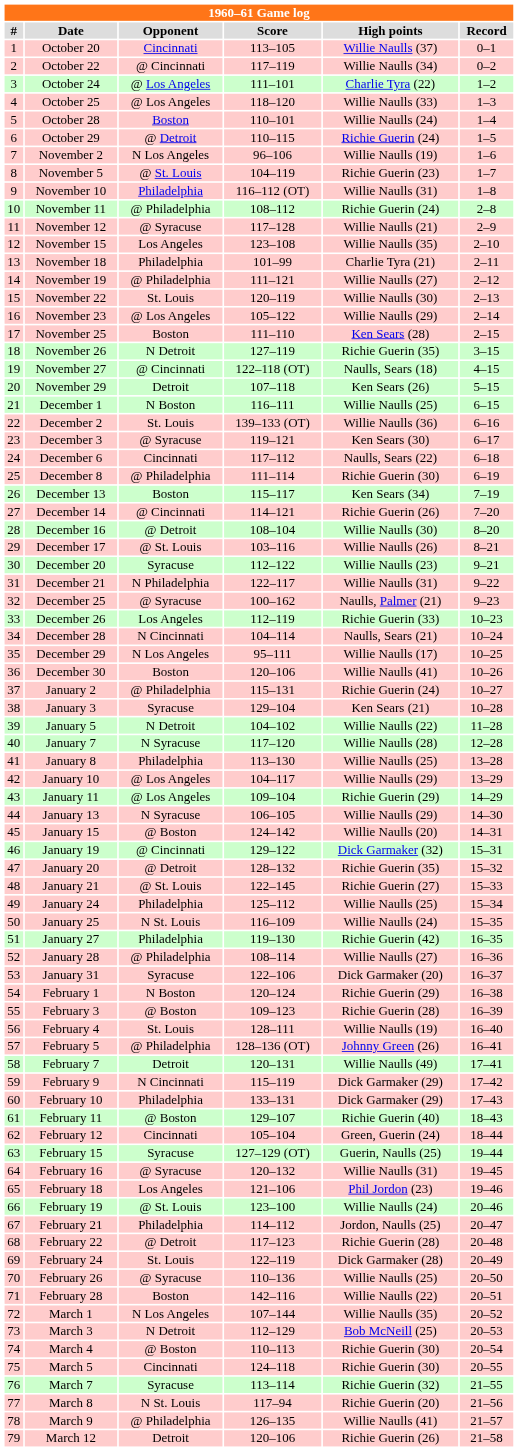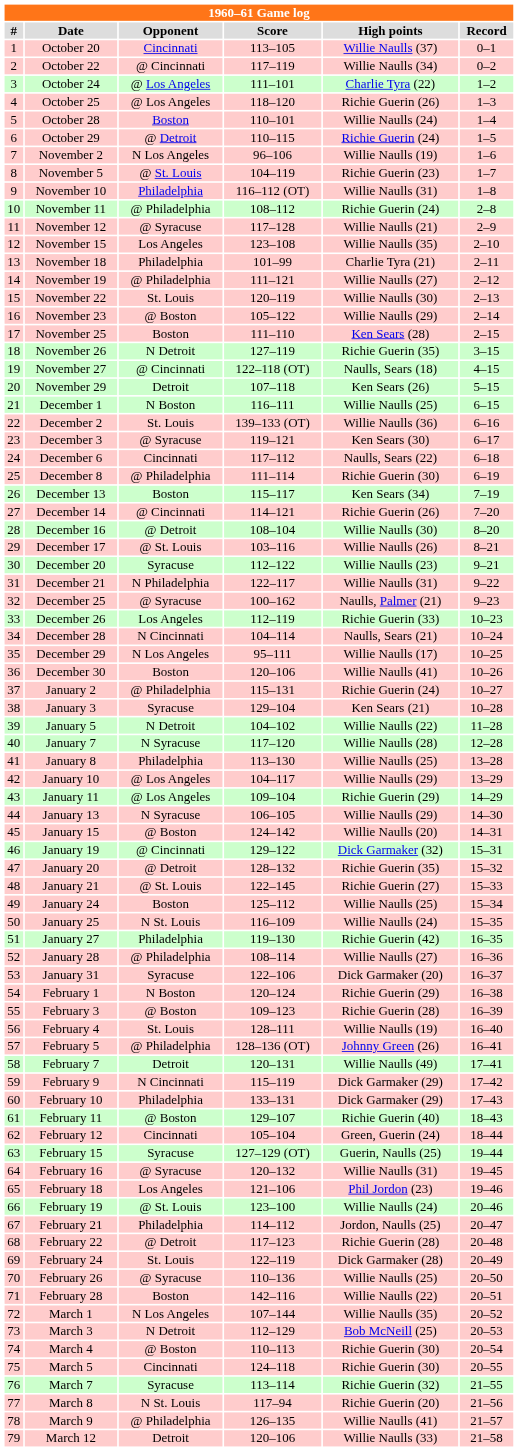 <table class="toccolours collapsible" width=50% style="clear:both; margin:1.5em auto; text-align:center">
 <tr>
 <th colspan=11 style="background:#FF7518; color:white;">1960–61 Game log</th>
 </tr>
 <tr align="center" bgcolor="#dddddd">
 <td><strong>#</strong></td>
 <td><strong>Date</strong></td>
 <td><strong>Opponent</strong></td>
 <td><strong>Score</strong></td>
 <td><strong>High points</strong></td>
 <td><strong>Record</strong></td>
 </tr>
 <tr align="center" bgcolor="ffcccc">
 <td>1</td>
 <td>October 20</td>
 <td><a href='#'>Cincinnati</a></td>
 <td>113–105</td>
 <td><a href='#'>Willie Naulls</a> (37)</td>
 <td>0–1</td>
 </tr>
 <tr align="center" bgcolor="ffcccc">
 <td>2</td>
 <td>October 22</td>
 <td>@ Cincinnati</td>
 <td>117–119</td>
 <td>Willie Naulls (34)</td>
 <td>0–2</td>
 </tr>
 <tr align="center" bgcolor="ccffcc">
 <td>3</td>
 <td>October 24</td>
 <td>@ <a href='#'>Los Angeles</a></td>
 <td>111–101</td>
 <td><a href='#'>Charlie Tyra</a> (22)</td>
 <td>1–2</td>
 </tr>
 <tr align="center" bgcolor="ffcccc">
 <td>4</td>
 <td>October 25</td>
 <td>@ Los Angeles</td>
 <td>118–120</td>
-<td>Willie Naulls (33)</td>
+<td>Richie Guerin (26)</td>
 <td>1–3</td>
 </tr>
 <tr align="center" bgcolor="ffcccc">
 <td>5</td>
 <td>October 28</td>
 <td><a href='#'>Boston</a></td>
 <td>110–101</td>
 <td>Willie Naulls (24)</td>
 <td>1–4</td>
 </tr>
 <tr align="center" bgcolor="ffcccc">
 <td>6</td>
 <td>October 29</td>
 <td>@ <a href='#'>Detroit</a></td>
 <td>110–115</td>
 <td><a href='#'>Richie Guerin</a> (24)</td>
 <td>1–5</td>
 </tr>
 <tr align="center" bgcolor="ffcccc">
 <td>7</td>
 <td>November 2</td>
 <td>N Los Angeles</td>
 <td>96–106</td>
 <td>Willie Naulls (19)</td>
 <td>1–6</td>
 </tr>
 <tr align="center" bgcolor="ffcccc">
 <td>8</td>
 <td>November 5</td>
 <td>@ <a href='#'>St. Louis</a></td>
 <td>104–119</td>
 <td>Richie Guerin (23)</td>
 <td>1–7</td>
 </tr>
 <tr align="center" bgcolor="ffcccc">
 <td>9</td>
 <td>November 10</td>
 <td><a href='#'>Philadelphia</a></td>
 <td>116–112 (OT)</td>
 <td>Willie Naulls (31)</td>
 <td>1–8</td>
 </tr>
 <tr align="center" bgcolor="ccffcc">
 <td>10</td>
 <td>November 11</td>
 <td>@ Philadelphia</td>
 <td>108–112</td>
 <td>Richie Guerin (24)</td>
 <td>2–8</td>
 </tr>
 <tr align="center" bgcolor="ffcccc">
 <td>11</td>
 <td>November 12</td>
 <td>@ Syracuse</td>
 <td>117–128</td>
 <td>Willie Naulls (21)</td>
 <td>2–9</td>
 </tr>
 <tr align="center" bgcolor="ffcccc">
 <td>12</td>
 <td>November 15</td>
 <td>Los Angeles</td>
 <td>123–108</td>
 <td>Willie Naulls (35)</td>
 <td>2–10</td>
 </tr>
 <tr align="center" bgcolor="ffcccc">
 <td>13</td>
 <td>November 18</td>
 <td>Philadelphia</td>
 <td>101–99</td>
 <td>Charlie Tyra (21)</td>
 <td>2–11</td>
 </tr>
 <tr align="center" bgcolor="ffcccc">
 <td>14</td>
 <td>November 19</td>
 <td>@ Philadelphia</td>
 <td>111–121</td>
 <td>Willie Naulls (27)</td>
 <td>2–12</td>
 </tr>
 <tr align="center" bgcolor="ffcccc">
 <td>15</td>
 <td>November 22</td>
 <td>St. Louis</td>
 <td>120–119</td>
 <td>Willie Naulls (30)</td>
 <td>2–13</td>
 </tr>
 <tr align="center" bgcolor="ffcccc">
 <td>16</td>
 <td>November 23</td>
-<td>@ Los Angeles</td>
+<td>@ Boston</td>
 <td>105–122</td>
 <td>Willie Naulls (29)</td>
 <td>2–14</td>
 </tr>
 <tr align="center" bgcolor="ffcccc">
 <td>17</td>
 <td>November 25</td>
 <td>Boston</td>
 <td>111–110</td>
 <td><a href='#'>Ken Sears</a> (28)</td>
 <td>2–15</td>
 </tr>
 <tr align="center" bgcolor="ccffcc">
 <td>18</td>
 <td>November 26</td>
 <td>N Detroit</td>
 <td>127–119</td>
 <td>Richie Guerin (35)</td>
 <td>3–15</td>
 </tr>
 <tr align="center" bgcolor="ccffcc">
 <td>19</td>
 <td>November 27</td>
 <td>@ Cincinnati</td>
 <td>122–118 (OT)</td>
 <td>Naulls, Sears (18)</td>
 <td>4–15</td>
 </tr>
 <tr align="center" bgcolor="ccffcc">
 <td>20</td>
 <td>November 29</td>
 <td>Detroit</td>
 <td>107–118</td>
 <td>Ken Sears (26)</td>
 <td>5–15</td>
 </tr>
 <tr align="center" bgcolor="ccffcc">
 <td>21</td>
 <td>December 1</td>
 <td>N Boston</td>
 <td>116–111</td>
 <td>Willie Naulls (25)</td>
 <td>6–15</td>
 </tr>
 <tr align="center" bgcolor="ffcccc">
 <td>22</td>
 <td>December 2</td>
 <td>St. Louis</td>
 <td>139–133 (OT)</td>
 <td>Willie Naulls (36)</td>
 <td>6–16</td>
 </tr>
 <tr align="center" bgcolor="ffcccc">
 <td>23</td>
 <td>December 3</td>
 <td>@ Syracuse</td>
 <td>119–121</td>
 <td>Ken Sears (30)</td>
 <td>6–17</td>
 </tr>
 <tr align="center" bgcolor="ffcccc">
 <td>24</td>
 <td>December 6</td>
 <td>Cincinnati</td>
 <td>117–112</td>
 <td>Naulls, Sears (22)</td>
 <td>6–18</td>
 </tr>
 <tr align="center" bgcolor="ffcccc">
 <td>25</td>
 <td>December 8</td>
 <td>@ Philadelphia</td>
 <td>111–114</td>
 <td>Richie Guerin (30)</td>
 <td>6–19</td>
 </tr>
 <tr align="center" bgcolor="ccffcc">
 <td>26</td>
 <td>December 13</td>
 <td>Boston</td>
 <td>115–117</td>
 <td>Ken Sears (34)</td>
 <td>7–19</td>
 </tr>
 <tr align="center" bgcolor="ffcccc">
 <td>27</td>
 <td>December 14</td>
 <td>@ Cincinnati</td>
 <td>114–121</td>
 <td>Richie Guerin (26)</td>
 <td>7–20</td>
 </tr>
 <tr align="center" bgcolor="ccffcc">
 <td>28</td>
 <td>December 16</td>
 <td>@ Detroit</td>
 <td>108–104</td>
 <td>Willie Naulls (30)</td>
 <td>8–20</td>
 </tr>
 <tr align="center" bgcolor="ffcccc">
 <td>29</td>
 <td>December 17</td>
 <td>@ St. Louis</td>
 <td>103–116</td>
 <td>Willie Naulls (26)</td>
 <td>8–21</td>
 </tr>
 <tr align="center" bgcolor="ccffcc">
 <td>30</td>
 <td>December 20</td>
 <td>Syracuse</td>
 <td>112–122</td>
 <td>Willie Naulls (23)</td>
 <td>9–21</td>
 </tr>
 <tr align="center" bgcolor="ffcccc">
 <td>31</td>
 <td>December 21</td>
 <td>N Philadelphia</td>
 <td>122–117</td>
 <td>Willie Naulls (31)</td>
 <td>9–22</td>
 </tr>
 <tr align="center" bgcolor="ffcccc">
 <td>32</td>
 <td>December 25</td>
 <td>@ Syracuse</td>
 <td>100–162</td>
 <td>Naulls, <a href='#'>Palmer</a> (21)</td>
 <td>9–23</td>
 </tr>
 <tr align="center" bgcolor="ccffcc">
 <td>33</td>
 <td>December 26</td>
 <td>Los Angeles</td>
 <td>112–119</td>
 <td>Richie Guerin (33)</td>
 <td>10–23</td>
 </tr>
 <tr align="center" bgcolor="ffcccc">
 <td>34</td>
 <td>December 28</td>
 <td>N Cincinnati</td>
 <td>104–114</td>
 <td>Naulls, Sears (21)</td>
 <td>10–24</td>
 </tr>
 <tr align="center" bgcolor="ffcccc">
 <td>35</td>
 <td>December 29</td>
 <td>N Los Angeles</td>
 <td>95–111</td>
 <td>Willie Naulls (17)</td>
 <td>10–25</td>
 </tr>
 <tr align="center" bgcolor="ffcccc">
 <td>36</td>
 <td>December 30</td>
 <td>Boston</td>
 <td>120–106</td>
 <td>Willie Naulls (41)</td>
 <td>10–26</td>
 </tr>
 <tr align="center" bgcolor="ffcccc">
 <td>37</td>
 <td>January 2</td>
 <td>@ Philadelphia</td>
 <td>115–131</td>
 <td>Richie Guerin (24)</td>
 <td>10–27</td>
 </tr>
 <tr align="center" bgcolor="ffcccc">
 <td>38</td>
 <td>January 3</td>
 <td>Syracuse</td>
 <td>129–104</td>
 <td>Ken Sears (21)</td>
 <td>10–28</td>
 </tr>
 <tr align="center" bgcolor="ccffcc">
 <td>39</td>
 <td>January 5</td>
 <td>N Detroit</td>
 <td>104–102</td>
 <td>Willie Naulls (22)</td>
 <td>11–28</td>
 </tr>
 <tr align="center" bgcolor="ccffcc">
 <td>40</td>
 <td>January 7</td>
 <td>N Syracuse</td>
 <td>117–120</td>
 <td>Willie Naulls (28)</td>
 <td>12–28</td>
 </tr>
 <tr align="center" bgcolor="ffcccc">
 <td>41</td>
 <td>January 8</td>
 <td>Philadelphia</td>
 <td>113–130</td>
 <td>Willie Naulls (25)</td>
 <td>13–28</td>
 </tr>
 <tr align="center" bgcolor="ffcccc">
 <td>42</td>
 <td>January 10</td>
 <td>@ Los Angeles</td>
 <td>104–117</td>
 <td>Willie Naulls (29)</td>
 <td>13–29</td>
 </tr>
 <tr align="center" bgcolor="ccffcc">
 <td>43</td>
 <td>January 11</td>
 <td>@ Los Angeles</td>
 <td>109–104</td>
 <td>Richie Guerin (29)</td>
 <td>14–29</td>
 </tr>
 <tr align="center" bgcolor="ffcccc">
 <td>44</td>
 <td>January 13</td>
 <td>N Syracuse</td>
 <td>106–105</td>
 <td>Willie Naulls (29)</td>
 <td>14–30</td>
 </tr>
 <tr align="center" bgcolor="ffcccc">
 <td>45</td>
 <td>January 15</td>
 <td>@ Boston</td>
 <td>124–142</td>
 <td>Willie Naulls (20)</td>
 <td>14–31</td>
 </tr>
 <tr align="center" bgcolor="ccffcc">
 <td>46</td>
 <td>January 19</td>
 <td>@ Cincinnati</td>
 <td>129–122</td>
 <td><a href='#'>Dick Garmaker</a> (32)</td>
 <td>15–31</td>
 </tr>
 <tr align="center" bgcolor="ffcccc">
 <td>47</td>
 <td>January 20</td>
 <td>@ Detroit</td>
 <td>128–132</td>
 <td>Richie Guerin (35)</td>
 <td>15–32</td>
 </tr>
 <tr align="center" bgcolor="ffcccc">
 <td>48</td>
 <td>January 21</td>
 <td>@ St. Louis</td>
 <td>122–145</td>
 <td>Richie Guerin (27)</td>
 <td>15–33</td>
 </tr>
 <tr align="center" bgcolor="ffcccc">
 <td>49</td>
 <td>January 24</td>
-<td>Philadelphia</td>
+<td>Boston</td>
 <td>125–112</td>
 <td>Willie Naulls (25)</td>
 <td>15–34</td>
 </tr>
 <tr align="center" bgcolor="ffcccc">
 <td>50</td>
 <td>January 25</td>
 <td>N St. Louis</td>
 <td>116–109</td>
 <td>Willie Naulls (24)</td>
 <td>15–35</td>
 </tr>
 <tr align="center" bgcolor="ccffcc">
 <td>51</td>
 <td>January 27</td>
 <td>Philadelphia</td>
 <td>119–130</td>
 <td>Richie Guerin (42)</td>
 <td>16–35</td>
 </tr>
 <tr align="center" bgcolor="ffcccc">
 <td>52</td>
 <td>January 28</td>
 <td>@ Philadelphia</td>
 <td>108–114</td>
 <td>Willie Naulls (27)</td>
 <td>16–36</td>
 </tr>
 <tr align="center" bgcolor="ffcccc">
 <td>53</td>
 <td>January 31</td>
 <td>Syracuse</td>
 <td>122–106</td>
 <td>Dick Garmaker (20)</td>
 <td>16–37</td>
 </tr>
 <tr align="center" bgcolor="ffcccc">
 <td>54</td>
 <td>February 1</td>
 <td>N Boston</td>
 <td>120–124</td>
 <td>Richie Guerin (29)</td>
 <td>16–38</td>
 </tr>
 <tr align="center" bgcolor="ffcccc">
 <td>55</td>
 <td>February 3</td>
 <td>@ Boston</td>
 <td>109–123</td>
 <td>Richie Guerin (28)</td>
 <td>16–39</td>
 </tr>
 <tr align="center" bgcolor="ffcccc">
 <td>56</td>
 <td>February 4</td>
 <td>St. Louis</td>
 <td>128–111</td>
 <td>Willie Naulls (19)</td>
 <td>16–40</td>
 </tr>
 <tr align="center" bgcolor="ffcccc">
 <td>57</td>
 <td>February 5</td>
 <td>@ Philadelphia</td>
 <td>128–136 (OT)</td>
 <td><a href='#'>Johnny Green</a> (26)</td>
 <td>16–41</td>
 </tr>
 <tr align="center" bgcolor="ccffcc">
 <td>58</td>
 <td>February 7</td>
 <td>Detroit</td>
 <td>120–131</td>
 <td>Willie Naulls (49)</td>
 <td>17–41</td>
 </tr>
 <tr align="center" bgcolor="ffcccc">
 <td>59</td>
 <td>February 9</td>
 <td>N Cincinnati</td>
 <td>115–119</td>
 <td>Dick Garmaker (29)</td>
 <td>17–42</td>
 </tr>
 <tr align="center" bgcolor="ffcccc">
 <td>60</td>
 <td>February 10</td>
 <td>Philadelphia</td>
 <td>133–131</td>
 <td>Dick Garmaker (29)</td>
 <td>17–43</td>
 </tr>
 <tr align="center" bgcolor="ccffcc">
 <td>61</td>
 <td>February 11</td>
 <td>@ Boston</td>
 <td>129–107</td>
 <td>Richie Guerin (40)</td>
 <td>18–43</td>
 </tr>
 <tr align="center" bgcolor="ffcccc">
 <td>62</td>
 <td>February 12</td>
 <td>Cincinnati</td>
 <td>105–104</td>
 <td>Green, Guerin (24)</td>
 <td>18–44</td>
 </tr>
 <tr align="center" bgcolor="ccffcc">
 <td>63</td>
 <td>February 15</td>
 <td>Syracuse</td>
 <td>127–129 (OT)</td>
 <td>Guerin, Naulls (25)</td>
 <td>19–44</td>
 </tr>
 <tr align="center" bgcolor="ffcccc">
 <td>64</td>
 <td>February 16</td>
 <td>@ Syracuse</td>
 <td>120–132</td>
 <td>Willie Naulls (31)</td>
 <td>19–45</td>
 </tr>
 <tr align="center" bgcolor="ffcccc">
 <td>65</td>
 <td>February 18</td>
 <td>Los Angeles</td>
 <td>121–106</td>
 <td><a href='#'>Phil Jordon</a> (23)</td>
 <td>19–46</td>
 </tr>
 <tr align="center" bgcolor="ccffcc">
 <td>66</td>
 <td>February 19</td>
 <td>@ St. Louis</td>
 <td>123–100</td>
 <td>Willie Naulls (24)</td>
 <td>20–46</td>
 </tr>
 <tr align="center" bgcolor="ffcccc">
 <td>67</td>
 <td>February 21</td>
 <td>Philadelphia</td>
 <td>114–112</td>
 <td>Jordon, Naulls (25)</td>
 <td>20–47</td>
 </tr>
 <tr align="center" bgcolor="ffcccc">
 <td>68</td>
 <td>February 22</td>
 <td>@ Detroit</td>
 <td>117–123</td>
 <td>Richie Guerin (28)</td>
 <td>20–48</td>
 </tr>
 <tr align="center" bgcolor="ffcccc">
 <td>69</td>
 <td>February 24</td>
 <td>St. Louis</td>
 <td>122–119</td>
 <td>Dick Garmaker (28)</td>
 <td>20–49</td>
 </tr>
 <tr align="center" bgcolor="ffcccc">
 <td>70</td>
 <td>February 26</td>
 <td>@ Syracuse</td>
 <td>110–136</td>
 <td>Willie Naulls (25)</td>
 <td>20–50</td>
 </tr>
 <tr align="center" bgcolor="ffcccc">
 <td>71</td>
 <td>February 28</td>
 <td>Boston</td>
 <td>142–116</td>
 <td>Willie Naulls (22)</td>
 <td>20–51</td>
 </tr>
 <tr align="center" bgcolor="ffcccc">
 <td>72</td>
 <td>March 1</td>
 <td>N Los Angeles</td>
 <td>107–144</td>
 <td>Willie Naulls (35)</td>
 <td>20–52</td>
 </tr>
 <tr align="center" bgcolor="ffcccc">
 <td>73</td>
 <td>March 3</td>
 <td>N Detroit</td>
 <td>112–129</td>
 <td><a href='#'>Bob McNeill</a> (25)</td>
 <td>20–53</td>
 </tr>
 <tr align="center" bgcolor="ffcccc">
 <td>74</td>
 <td>March 4</td>
 <td>@ Boston</td>
 <td>110–113</td>
 <td>Richie Guerin (30)</td>
 <td>20–54</td>
 </tr>
 <tr align="center" bgcolor="ffcccc">
 <td>75</td>
 <td>March 5</td>
 <td>Cincinnati</td>
 <td>124–118</td>
 <td>Richie Guerin (30)</td>
 <td>20–55</td>
 </tr>
 <tr align="center" bgcolor="ccffcc">
 <td>76</td>
 <td>March 7</td>
 <td>Syracuse</td>
 <td>113–114</td>
 <td>Richie Guerin (32)</td>
 <td>21–55</td>
 </tr>
 <tr align="center" bgcolor="ffcccc">
 <td>77</td>
 <td>March 8</td>
 <td>N St. Louis</td>
 <td>117–94</td>
 <td>Richie Guerin (20)</td>
 <td>21–56</td>
 </tr>
 <tr align="center" bgcolor="ffcccc">
 <td>78</td>
 <td>March 9</td>
 <td>@ Philadelphia</td>
 <td>126–135</td>
 <td>Willie Naulls (41)</td>
 <td>21–57</td>
 </tr>
 <tr align="center" bgcolor="ffcccc">
 <td>79</td>
 <td>March 12</td>
 <td>Detroit</td>
 <td>120–106</td>
-<td>Richie Guerin (26)</td>
+<td>Willie Naulls (33)</td>
 <td>21–58</td>
 </tr>
 </table>
